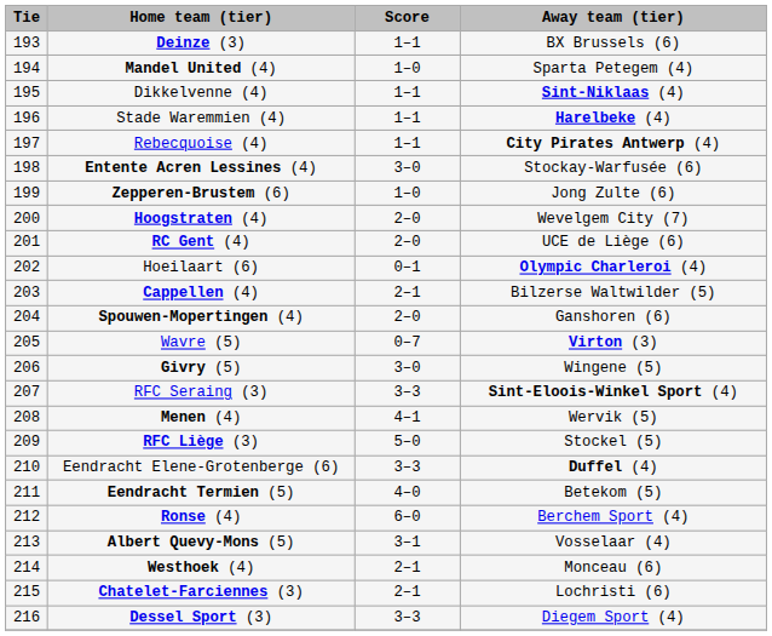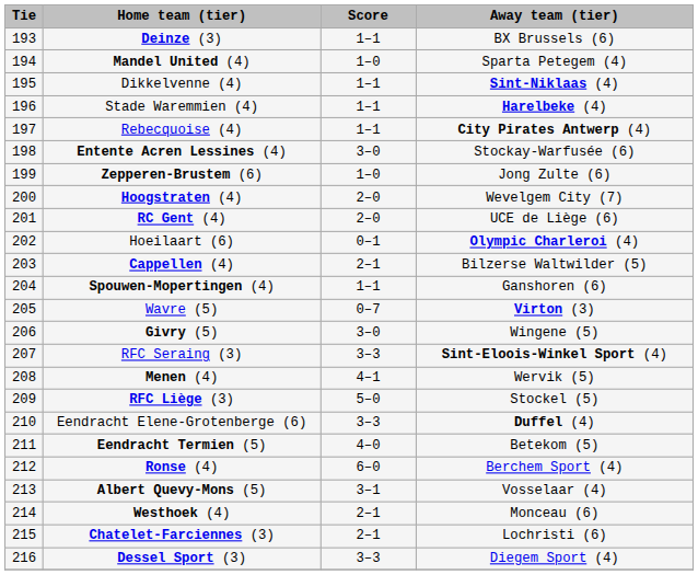 <table class="wikitable" style="width: 600px; background:WhiteSmoke; text-align:center; font-size:90%">
 <tr>
 <td scope="col" style="width:  5.00%; background:silver;"><strong>Tie</strong></td>
 <td scope="col" style="width: 36.25%; background:silver;"><strong>Home team (tier)</strong></td>
 <td scope="col" style="width: 12.50%; background:silver;"><strong>Score</strong></td>
 <td scope="col" style="width: 36.25%; background:silver;"><strong>Away team (tier)</strong></td>
 </tr>
 <tr>
 <td>193</td>
 <td><strong><a href='#'>Deinze</a> </strong>(3)</td>
 <td>1–1 </td>
 <td>BX Brussels (6)</td>
 </tr>
 <tr>
 <td>194</td>
 <td><strong>Mandel United</strong> (4)</td>
 <td>1–0</td>
 <td>Sparta Petegem (4)</td>
 </tr>
 <tr>
 <td>195</td>
 <td>Dikkelvenne (4)</td>
 <td>1–1 </td>
 <td><strong><a href='#'>Sint-Niklaas</a> </strong> (4)</td>
 </tr>
 <tr>
 <td>196</td>
 <td>Stade Waremmien (4)</td>
 <td>1–1 </td>
 <td><strong><a href='#'>Harelbeke</a></strong> (4)</td>
 </tr>
 <tr>
 <td>197</td>
 <td><a href='#'>Rebecquoise</a> (4)</td>
 <td>1–1 </td>
 <td><strong>City Pirates Antwerp</strong> (4)</td>
 </tr>
 <tr>
 <td>198</td>
 <td><strong>Entente Acren Lessines</strong> (4)</td>
 <td>3–0</td>
 <td>Stockay-Warfusée (6)</td>
 </tr>
 <tr>
 <td>199</td>
 <td><strong>Zepperen-Brustem</strong> (6)</td>
 <td>1–0</td>
 <td>Jong Zulte (6)</td>
 </tr>
 <tr>
 <td>200</td>
 <td><strong><a href='#'>Hoogstraten</a></strong> (4)</td>
 <td>2–0</td>
 <td>Wevelgem City (7)</td>
 </tr>
 <tr>
 <td>201</td>
 <td><strong><a href='#'>RC Gent</a></strong> (4)</td>
 <td>2–0</td>
 <td>UCE de Liège (6)</td>
 </tr>
 <tr>
 <td>202</td>
 <td>Hoeilaart (6)</td>
 <td>0–1</td>
 <td><strong><a href='#'>Olympic Charleroi</a></strong> (4)</td>
 </tr>
 <tr>
 <td>203</td>
 <td><strong><a href='#'>Cappellen</a></strong> (4)</td>
 <td>2–1</td>
 <td>Bilzerse Waltwilder (5)</td>
 </tr>
 <tr>
 <td>204</td>
 <td><strong>Spouwen-Mopertingen</strong> (4)</td>
-<td>2–0</td>
+<td>1–1 </td>
 <td>Ganshoren (6)</td>
 </tr>
 <tr>
 <td>205</td>
 <td><a href='#'>Wavre</a> (5)</td>
 <td>0–7</td>
 <td><strong><a href='#'>Virton</a></strong> (3)</td>
 </tr>
 <tr>
 <td>206</td>
 <td><strong>Givry</strong> (5)</td>
 <td>3–0</td>
 <td>Wingene (5)</td>
 </tr>
 <tr>
 <td>207</td>
 <td><a href='#'>RFC Seraing</a> (3)</td>
 <td>3–3 </td>
 <td><strong>Sint-Eloois-Winkel Sport</strong> (4)</td>
 </tr>
 <tr>
 <td>208</td>
 <td><strong>Menen</strong> (4)</td>
 <td>4–1</td>
 <td>Wervik (5)</td>
 </tr>
 <tr>
 <td>209</td>
 <td><strong><a href='#'>RFC Liège</a></strong> (3)</td>
 <td>5–0</td>
 <td>Stockel (5)</td>
 </tr>
 <tr>
 <td>210</td>
 <td>Eendracht Elene-Grotenberge (6)</td>
 <td>3–3 </td>
 <td><strong>Duffel</strong> (4)</td>
 </tr>
 <tr>
 <td>211</td>
 <td><strong>Eendracht Termien</strong> (5)</td>
 <td>4–0</td>
 <td>Betekom (5)</td>
 </tr>
 <tr>
 <td>212</td>
 <td><strong><a href='#'>Ronse</a></strong> (4)</td>
 <td>6–0</td>
 <td><a href='#'>Berchem Sport</a> (4)</td>
 </tr>
 <tr>
 <td>213</td>
 <td><strong>Albert Quevy-Mons</strong> (5)</td>
 <td>3–1</td>
 <td>Vosselaar (4)</td>
 </tr>
 <tr>
 <td>214</td>
 <td><strong>Westhoek</strong> (4)</td>
 <td>2–1</td>
 <td>Monceau (6)</td>
 </tr>
 <tr>
 <td>215</td>
 <td><strong><a href='#'>Chatelet-Farciennes</a></strong> (3)</td>
 <td>2–1</td>
 <td>Lochristi (6)</td>
 </tr>
 <tr>
 <td>216</td>
 <td><strong><a href='#'>Dessel Sport</a></strong> (3)</td>
 <td>3–3 </td>
 <td><a href='#'>Diegem Sport</a> (4)</td>
 </tr>
 <tr>
 </tr>
 </table>
